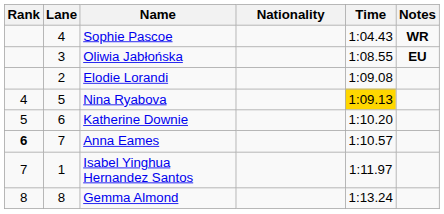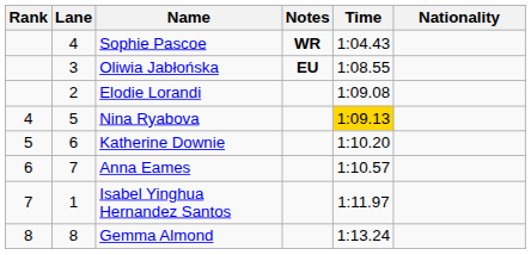 <table class="wikitable sortable" style="text-align:center">
 <tr>
 <th>Rank</th>
 <th>Lane</th>
 <th style="width:180px">Name</th>
+<th>Notes</th>
+<th>Time</th>
 <th style="width:125px">Nationality</th>
-<th>Time</th>
-<th>Notes</th>
 </tr>
 <tr>
 <td></td>
 <td>4</td>
 <td style="text-align:left;"><a href='#'>Sophie Pascoe</a></td>
+<td><strong>WR</strong></td>
+<td>1:04.43</td>
 <td style="text-align:left;"></td>
-<td>1:04.43</td>
-<td><strong>WR</strong></td>
 </tr>
 <tr>
 <td></td>
 <td>3</td>
 <td style="text-align:left;"><a href='#'>Oliwia Jabłońska</a></td>
+<td><strong>EU</strong></td>
+<td>1:08.55</td>
 <td style="text-align:left;"></td>
-<td>1:08.55</td>
-<td><strong>EU</strong></td>
 </tr>
 <tr>
 <td></td>
 <td>2</td>
 <td style="text-align:left;"><a href='#'>Elodie Lorandi</a></td>
+<td></td>
+<td>1:09.08</td>
 <td style="text-align:left;"></td>
-<td>1:09.08</td>
-<td></td>
 </tr>
 <tr>
 <td>4</td>
 <td>5</td>
 <td style="text-align:left;"><a href='#'>Nina Ryabova</a></td>
+<td></td>
+<td style="background: gold;">1:09.13</td>
 <td style="text-align:left;"></td>
-<td style="background: gold;">1:09.13</td>
-<td></td>
 </tr>
 <tr>
 <td>5</td>
 <td>6</td>
 <td style="text-align:left;"><a href='#'>Katherine Downie</a></td>
+<td></td>
+<td>1:10.20</td>
 <td style="text-align:left;"></td>
-<td>1:10.20</td>
-<td></td>
 </tr>
 <tr>
-<td><strong>6</strong></td>
+<td>6</td>
 <td>7</td>
 <td style="text-align:left;"><a href='#'>Anna Eames</a></td>
+<td></td>
+<td>1:10.57</td>
 <td style="text-align:left;"></td>
-<td>1:10.57</td>
-<td></td>
 </tr>
 <tr>
 <td>7</td>
 <td>1</td>
 <td style="text-align:left;"><a href='#'>Isabel Yinghua Hernandez Santos</a></td>
+<td></td>
+<td>1:11.97</td>
 <td style="text-align:left;"></td>
-<td>1:11.97</td>
-<td></td>
 </tr>
 <tr>
 <td>8</td>
 <td>8</td>
 <td style="text-align:left;"><a href='#'>Gemma Almond</a></td>
+<td></td>
+<td>1:13.24</td>
 <td style="text-align:left;"></td>
-<td>1:13.24</td>
-<td></td>
 </tr>
 </table>
